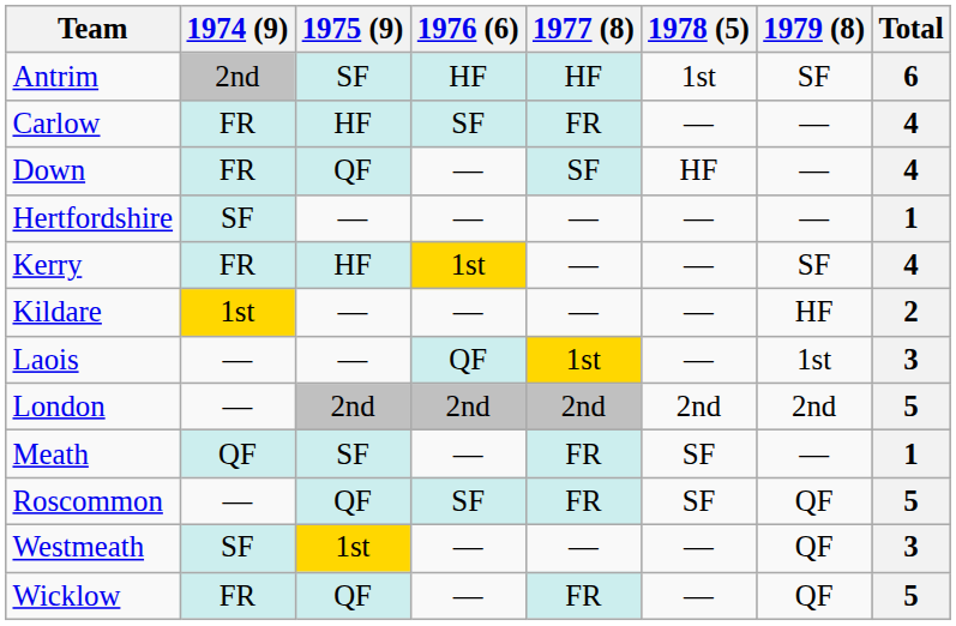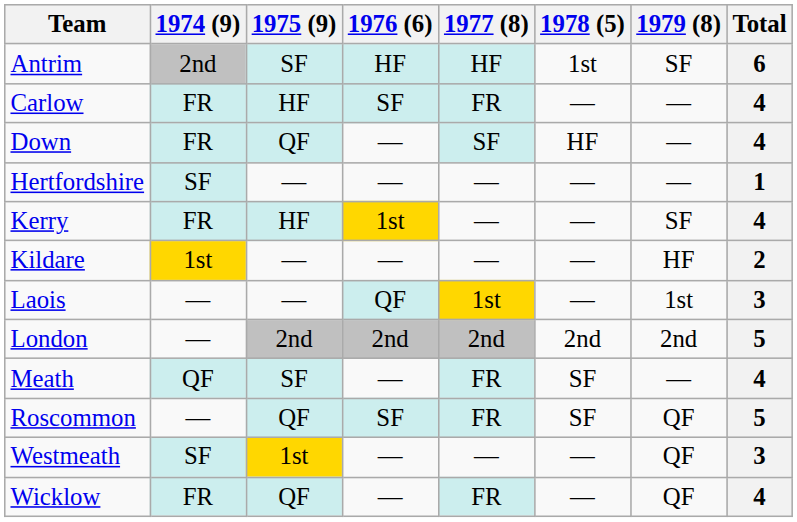 <table class="wikitable sortable" style="text-align:center;">
 <tr>
 <th>Team</th>
 <th><a href='#'>1974</a> (9)</th>
 <th><a href='#'>1975</a> (9)</th>
 <th><a href='#'>1976</a> (6)</th>
 <th><a href='#'>1977</a> (8)</th>
 <th><a href='#'>1978</a> (5)</th>
 <th><a href='#'>1979</a> (8)</th>
 <th>Total</th>
 </tr>
 <tr>
 <td style="text-align:left;"> <a href='#'>Antrim</a></td>
 <td bgcolor="silver">2nd</td>
 <td bgcolor="#cceeee">SF</td>
 <td bgcolor="#cceeee">HF</td>
 <td bgcolor="#cceeee">HF</td>
 <td>1st</td>
 <td>SF</td>
 <th>6</th>
 </tr>
 <tr>
 <td style="text-align:left;"> <a href='#'>Carlow</a></td>
 <td bgcolor="#cceeee">FR</td>
 <td bgcolor="#cceeee">HF</td>
 <td bgcolor="#cceeee">SF</td>
 <td bgcolor="#cceeee">FR</td>
 <td>—</td>
 <td>—</td>
 <th>4</th>
 </tr>
 <tr>
 <td style="text-align:left;"> <a href='#'>Down</a></td>
 <td bgcolor="#cceeee">FR</td>
 <td bgcolor="#cceeee">QF</td>
 <td>—</td>
 <td bgcolor="#cceeee">SF</td>
 <td>HF</td>
 <td>—</td>
 <th>4</th>
 </tr>
 <tr>
 <td style="text-align:left;"> <a href='#'>Hertfordshire</a></td>
 <td bgcolor="#cceeee">SF</td>
 <td>—</td>
 <td>—</td>
 <td>—</td>
 <td>—</td>
 <td>—</td>
 <th>1</th>
 </tr>
 <tr>
 <td style="text-align:left;"> <a href='#'>Kerry</a></td>
 <td bgcolor="#cceeee">FR</td>
 <td bgcolor="#cceeee">HF</td>
 <td bgcolor="gold">1st</td>
 <td>—</td>
 <td>—</td>
 <td>SF</td>
 <th>4</th>
 </tr>
 <tr>
 <td style="text-align:left;"> <a href='#'>Kildare</a></td>
 <td bgcolor="gold">1st</td>
 <td>—</td>
 <td>—</td>
 <td>—</td>
 <td>—</td>
 <td>HF</td>
 <th>2</th>
 </tr>
 <tr>
 <td style="text-align:left;"> <a href='#'>Laois</a></td>
 <td>—</td>
 <td>—</td>
 <td bgcolor="#cceeee">QF</td>
 <td bgcolor="gold">1st</td>
 <td>—</td>
 <td>1st</td>
 <th>3</th>
 </tr>
 <tr>
 <td style="text-align:left;"> <a href='#'>London</a></td>
 <td>—</td>
 <td bgcolor="silver">2nd</td>
 <td bgcolor="silver">2nd</td>
 <td bgcolor="silver">2nd</td>
 <td>2nd</td>
 <td>2nd</td>
 <th>5</th>
 </tr>
 <tr>
 <td style="text-align:left;"> <a href='#'>Meath</a></td>
 <td bgcolor="#cceeee">QF</td>
 <td bgcolor="#cceeee">SF</td>
 <td>—</td>
 <td bgcolor="#cceeee">FR</td>
 <td>SF</td>
 <td>—</td>
-<th>1</th>
+<th>4</th>
 </tr>
 <tr>
 <td style="text-align:left;"> <a href='#'>Roscommon</a></td>
 <td>—</td>
 <td bgcolor="#cceeee">QF</td>
 <td bgcolor="#cceeee">SF</td>
 <td bgcolor="#cceeee">FR</td>
 <td>SF</td>
 <td>QF</td>
 <th>5</th>
 </tr>
 <tr>
 <td style="text-align:left;"> <a href='#'>Westmeath</a></td>
 <td bgcolor="#cceeee">SF</td>
 <td bgcolor="gold">1st</td>
 <td>—</td>
 <td>—</td>
 <td>—</td>
 <td>QF</td>
 <th>3</th>
 </tr>
 <tr>
 <td style="text-align:left;"> <a href='#'>Wicklow</a></td>
 <td bgcolor="#cceeee">FR</td>
 <td bgcolor="#cceeee">QF</td>
 <td>—</td>
 <td bgcolor="#cceeee">FR</td>
 <td>—</td>
 <td>QF</td>
-<th>5</th>
+<th>4</th>
 </tr>
 </table>
